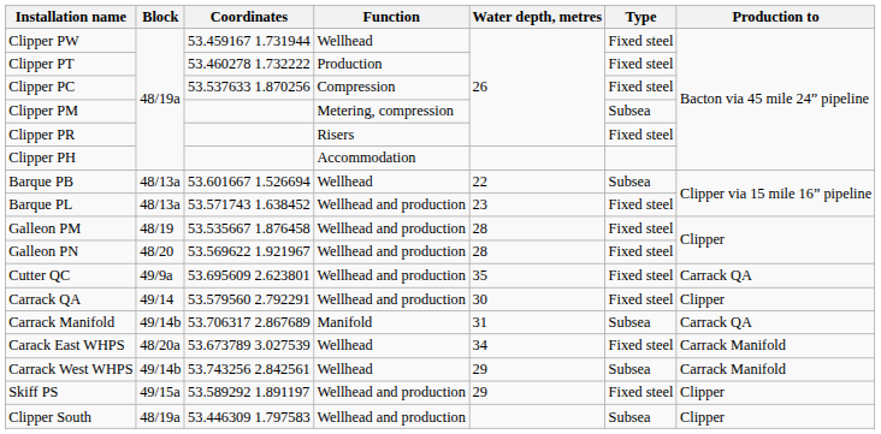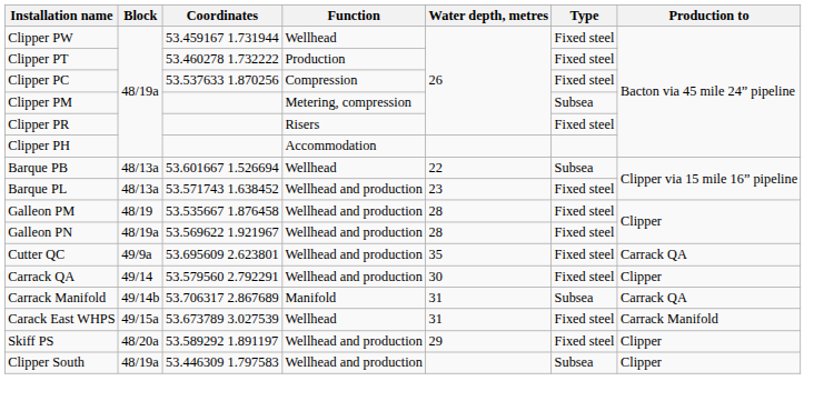 <table class="wikitable">
 <tr>
 <th>Installation name</th>
 <th>Block</th>
 <th>Coordinates</th>
 <th>Function</th>
 <th>Water depth, metres</th>
 <th>Type</th>
 <th>Production to</th>
 </tr>
 <tr>
 <td>Clipper PW</td>
 <td rowspan="6">48/19a</td>
 <td>53.459167 1.731944</td>
 <td>Wellhead</td>
 <td rowspan="5">26</td>
 <td>Fixed steel</td>
 <td rowspan="6">Bacton via 45 mile 24” pipeline</td>
 </tr>
 <tr>
 <td>Clipper PT</td>
 <td>53.460278 1.732222</td>
 <td>Production</td>
 <td>Fixed steel</td>
 </tr>
 <tr>
 <td>Clipper PC</td>
 <td>53.537633 1.870256</td>
 <td>Compression</td>
 <td>Fixed steel</td>
 </tr>
 <tr>
 <td>Clipper PM</td>
 <td></td>
 <td>Metering, compression</td>
 <td>Subsea</td>
 </tr>
 <tr>
 <td>Clipper PR</td>
 <td></td>
 <td>Risers</td>
 <td>Fixed steel</td>
 </tr>
 <tr>
 <td>Clipper PH</td>
 <td></td>
 <td>Accommodation</td>
 <td></td>
 <td></td>
 </tr>
 <tr>
 <td>Barque PB</td>
 <td>48/13a</td>
 <td>53.601667 1.526694</td>
 <td>Wellhead</td>
 <td>22</td>
 <td>Subsea</td>
 <td rowspan="2">Clipper via 15 mile 16” pipeline</td>
 </tr>
 <tr>
 <td>Barque PL</td>
 <td>48/13a</td>
 <td>53.571743 1.638452</td>
 <td>Wellhead and production</td>
 <td>23</td>
 <td>Fixed steel</td>
 </tr>
 <tr>
 <td>Galleon PM</td>
 <td>48/19</td>
 <td>53.535667 1.876458</td>
 <td>Wellhead and production</td>
 <td>28</td>
 <td>Fixed steel</td>
 <td rowspan="2">Clipper</td>
 </tr>
 <tr>
 <td>Galleon PN</td>
-<td>48/20</td>
+<td>48/19a</td>
 <td>53.569622 1.921967</td>
 <td>Wellhead and production</td>
 <td>28</td>
 <td>Fixed steel</td>
 </tr>
 <tr>
 <td>Cutter QC</td>
 <td>49/9a</td>
 <td>53.695609 2.623801</td>
 <td>Wellhead and production</td>
 <td>35</td>
 <td>Fixed steel</td>
 <td>Carrack QA</td>
 </tr>
 <tr>
 <td>Carrack QA</td>
 <td>49/14</td>
 <td>53.579560 2.792291</td>
 <td>Wellhead and production</td>
 <td>30</td>
 <td>Fixed steel</td>
 <td>Clipper</td>
 </tr>
 <tr>
 <td>Carrack  Manifold</td>
 <td>49/14b</td>
 <td>53.706317 2.867689</td>
 <td>Manifold</td>
 <td>31</td>
 <td>Subsea</td>
 <td>Carrack QA</td>
 </tr>
 <tr>
 <td>Carack East  WHPS</td>
-<td>48/20a</td>
+<td>49/15a</td>
 <td>53.673789 3.027539</td>
 <td>Wellhead</td>
-<td>34</td>
+<td>31</td>
 <td>Fixed steel</td>
 <td>Carrack  Manifold</td>
 </tr>
 <tr>
-<td>Carrack West  WHPS</td>
-<td>49/14b</td>
-<td>53.743256 2.842561</td>
-<td>Wellhead</td>
-<td>29</td>
-<td>Subsea</td>
-<td>Carrack  Manifold</td>
-</tr>
-<tr>
 <td>Skiff PS</td>
-<td>49/15a</td>
+<td>48/20a</td>
 <td>53.589292 1.891197</td>
 <td>Wellhead and production</td>
 <td>29</td>
 <td>Fixed steel</td>
 <td>Clipper</td>
 </tr>
 <tr>
 <td>Clipper South</td>
 <td>48/19a</td>
 <td>53.446309 1.797583</td>
 <td>Wellhead and production</td>
 <td></td>
 <td>Subsea</td>
 <td>Clipper</td>
 </tr>
 </table>
